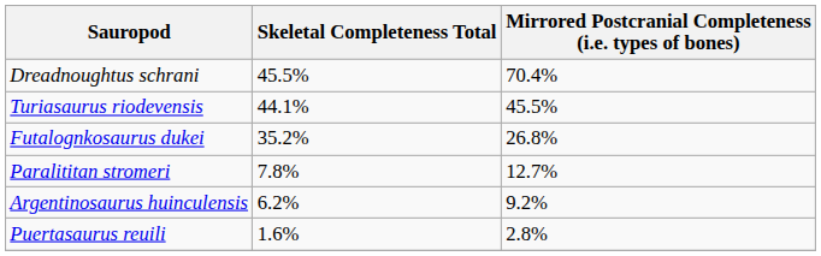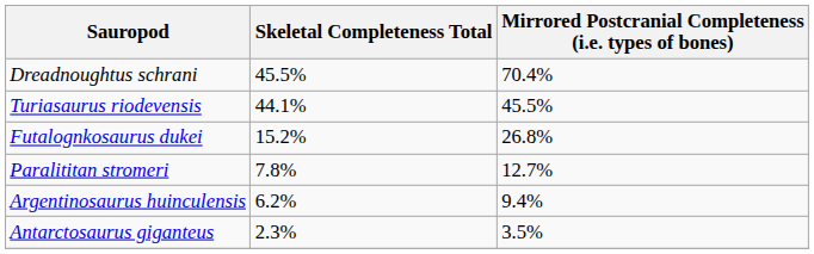 <table class="wikitable">
 <tr>
 <th>Sauropod</th>
 <th>Skeletal Completeness Total</th>
 <th>Mirrored Postcranial Completeness<br>(i.e. types of bones)</th>
 </tr>
 <tr>
 <td><em>Dreadnoughtus schrani</em></td>
 <td>45.5%</td>
 <td>70.4%</td>
 </tr>
 <tr>
 <td><em><a href='#'>Turiasaurus riodevensis</a></em></td>
 <td>44.1%</td>
 <td>45.5%</td>
 </tr>
 <tr>
 <td><em><a href='#'>Futalognkosaurus dukei</a></em></td>
-<td>35.2%</td>
+<td>15.2%</td>
 <td>26.8%</td>
 </tr>
 <tr>
 <td><em><a href='#'>Paralititan stromeri</a></em></td>
 <td>7.8%</td>
 <td>12.7%</td>
 </tr>
 <tr>
 <td><em><a href='#'>Argentinosaurus huinculensis</a></em></td>
 <td>6.2%</td>
-<td>9.2%</td>
+<td>9.4%</td>
 </tr>
 <tr>
-<td><em><a href='#'>Puertasaurus reuili</a></em></td>
-<td>1.6%</td>
-<td>2.8%</td>
+<td><em><a href='#'>Antarctosaurus giganteus</a></em></td>
+<td>2.3%</td>
+<td>3.5%</td>
 </tr>
 <tr>
 </tr>
 </table>
